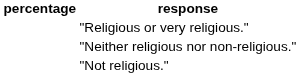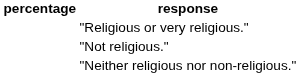 <table>
 <tr>
 <th>percentage</th>
 <th>response</th>
 </tr>
 <tr>
 <td></td>
 <td>"Religious or very religious."</td>
 </tr>
 <tr>
 <td></td>
-<td>"Neither religious nor non-religious."</td>
+<td>"Not religious."</td>
 </tr>
 <tr>
 <td></td>
-<td>"Not religious."</td>
+<td>"Neither religious nor non-religious."</td>
 </tr>
 </table>
